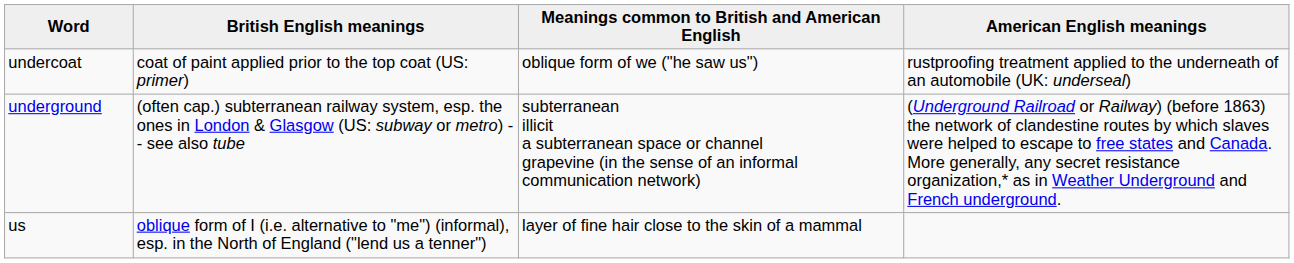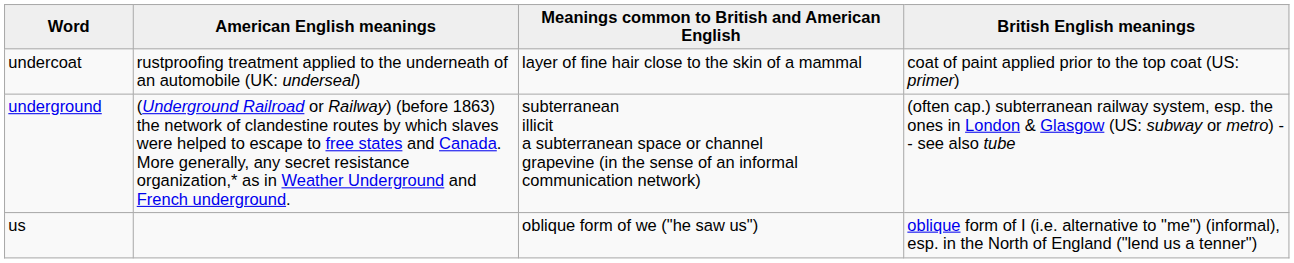 <table class="wikitable">
 <tr>
 <th style="width:10%; background:#efefef;">Word</th>
+<th style="width:30%; background:#efefef;">American English meanings</th>
+<th style="width:30%; background:#efefef;">Meanings common to British and American English</th>
 <th style="width:30%; background:#efefef;">British English meanings</th>
-<th style="width:30%; background:#efefef;">Meanings common to British and American English</th>
-<th style="width:30%; background:#efefef;">American English meanings</th>
 </tr>
 <tr valign="top">
 <td>undercoat</td>
+<td>rustproofing treatment applied to the underneath of an automobile (UK: <em>underseal</em>)</td>
+<td>layer of fine hair close to the skin of a mammal</td>
 <td>coat of paint applied prior to the top coat (US: <em>primer</em>)</td>
-<td>oblique form of we ("he saw us")</td>
-<td>rustproofing treatment applied to the underneath of an automobile (UK: <em>underseal</em>)</td>
 </tr>
 <tr valign="top">
 <td><a href='#'>underground</a></td>
+<td>(<em><a href='#'>Underground Railroad</a></em> or <em>Railway</em>) (before 1863) the network of clandestine routes by which slaves were helped to escape to <a href='#'>free states</a> and <a href='#'>Canada</a>. More generally, any secret resistance organization,* as in <a href='#'>Weather Underground</a> and <a href='#'>French underground</a>.</td>
+<td>subterranean<br>illicit<br>a subterranean space or channel<br>grapevine (in the sense of an informal communication network)</td>
 <td>(often cap.) subterranean railway system, esp. the ones in <a href='#'>London</a> & <a href='#'>Glasgow</a> (US: <em>subway</em> or <em>metro</em>) -- see also <em>tube</em></td>
-<td>subterranean<br>illicit<br>a subterranean space or channel<br>grapevine (in the sense of an informal communication network)</td>
-<td>(<em><a href='#'>Underground Railroad</a></em> or <em>Railway</em>) (before 1863) the network of clandestine routes by which slaves were helped to escape to <a href='#'>free states</a> and <a href='#'>Canada</a>. More generally, any secret resistance organization,* as in <a href='#'>Weather Underground</a> and <a href='#'>French underground</a>.</td>
 </tr>
 <tr valign="top">
 <td>us</td>
+<td> </td>
+<td>oblique form of we ("he saw us")</td>
 <td><a href='#'>oblique</a> form of I (i.e. alternative to "me") (informal), esp. in the North of England ("lend us a tenner")</td>
-<td>layer of fine hair close to the skin of a mammal</td>
-<td> </td>
 </tr>
 </table>
